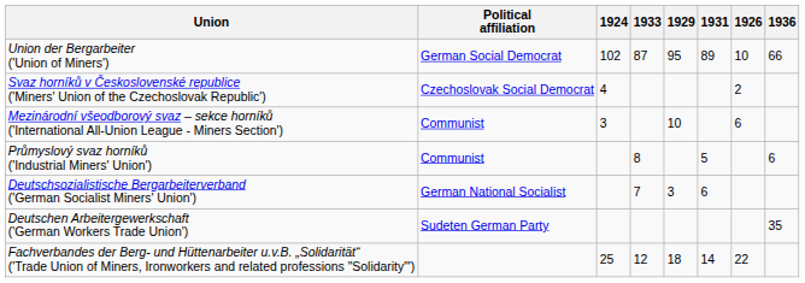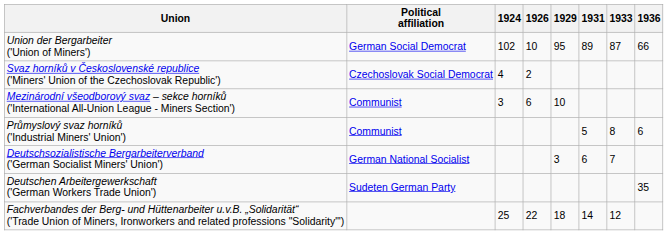 <table class="wikitable">
 <tr>
 <th>Union</th>
 <th>Political<br>affiliation</th>
 <th>1924</th>
-<th>1933</th>
+<th>1926</th>
 <th>1929</th>
 <th>1931</th>
-<th>1926</th>
+<th>1933</th>
 <th>1936</th>
 </tr>
 <tr>
 <td><em>Union der Bergarbeiter</em><br>('Union of Miners')</td>
 <td><a href='#'>German Social Democrat</a></td>
 <td>102</td>
-<td>87</td>
+<td>10</td>
 <td>95</td>
 <td>89</td>
-<td>10</td>
+<td>87</td>
 <td>66</td>
 </tr>
 <tr>
 <td><em><a href='#'>Svaz horníků v Československé republice</a></em><br>('Miners' Union of the Czechoslovak Republic')</td>
 <td><a href='#'>Czechoslovak Social Democrat</a></td>
 <td>4</td>
+<td>2</td>
 <td></td>
 <td></td>
 <td></td>
-<td>2</td>
 <td></td>
 </tr>
 <tr>
 <td><em><a href='#'>Mezinárodní všeodborový svaz</a> – sekce horníků</em><br>('International All-Union League - Miners Section')</td>
 <td><a href='#'>Communist</a></td>
 <td>3</td>
-<td></td>
+<td>6</td>
 <td>10</td>
 <td></td>
-<td>6</td>
+<td></td>
 <td></td>
 </tr>
 <tr>
 <td><em>Průmyslový svaz horníků</em><br>('Industrial Miners' Union')</td>
 <td><a href='#'>Communist</a></td>
 <td></td>
-<td>8</td>
+<td></td>
 <td></td>
 <td>5</td>
-<td></td>
+<td>8</td>
 <td>6</td>
 </tr>
 <tr>
 <td><em><a href='#'>Deutschsozialistische Bergarbeiterverband</a></em><br>('German Socialist Miners' Union')</td>
 <td><a href='#'>German National Socialist</a></td>
 <td></td>
-<td>7</td>
+<td></td>
 <td>3</td>
 <td>6</td>
-<td></td>
+<td>7</td>
 <td></td>
 </tr>
 <tr>
 <td><em>Deutschen Arbeitergewerkschaft</em><br>('German Workers Trade Union')</td>
 <td><a href='#'>Sudeten German Party</a></td>
 <td></td>
 <td></td>
 <td></td>
 <td></td>
 <td></td>
 <td>35</td>
 </tr>
 <tr>
 <td><em>Fachverbandes der Berg- und Hüttenarbeiter u.v.B. „Solidarität“</em><br>('Trade Union of Miners, Ironworkers and related professions "Solidarity"')</td>
 <td></td>
 <td>25</td>
-<td>12</td>
+<td>22</td>
 <td>18</td>
 <td>14</td>
-<td>22</td>
+<td>12</td>
 <td></td>
 </tr>
 </table>
